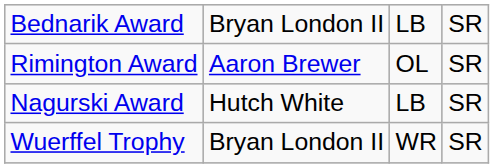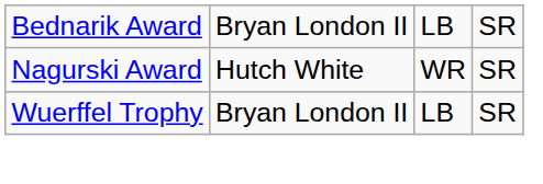 <table class="wikitable">
 <tr>
 <td><a href='#'>Bednarik Award</a></td>
 <td>Bryan London II</td>
 <td>LB</td>
 <td>SR</td>
 </tr>
 <tr>
-<td><a href='#'>Rimington Award</a></td>
-<td><a href='#'>Aaron Brewer</a></td>
-<td>OL</td>
-<td>SR</td>
-</tr>
-<tr>
 <td><a href='#'>Nagurski Award</a></td>
 <td>Hutch White</td>
-<td>LB</td>
+<td>WR</td>
 <td>SR</td>
 </tr>
 <tr>
 <td><a href='#'>Wuerffel Trophy</a></td>
 <td>Bryan London II</td>
-<td>WR</td>
+<td>LB</td>
 <td>SR</td>
 </tr>
 </table>
